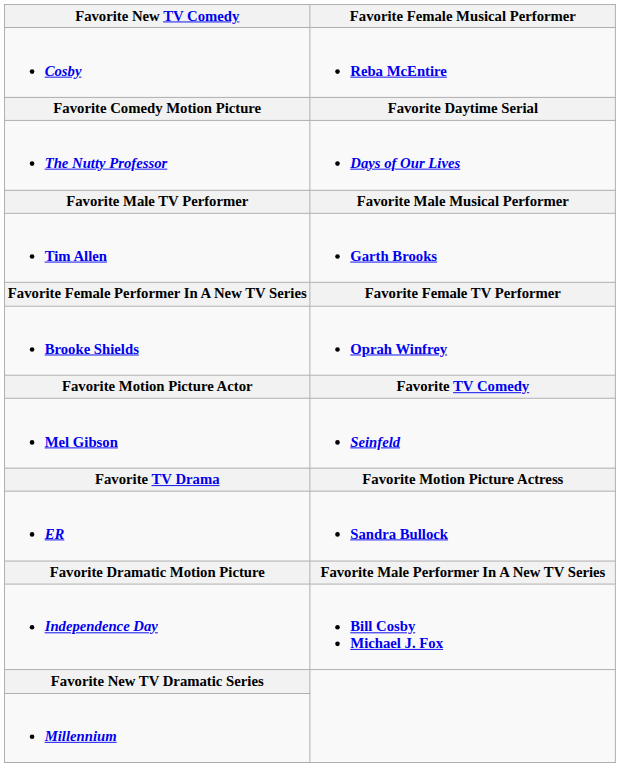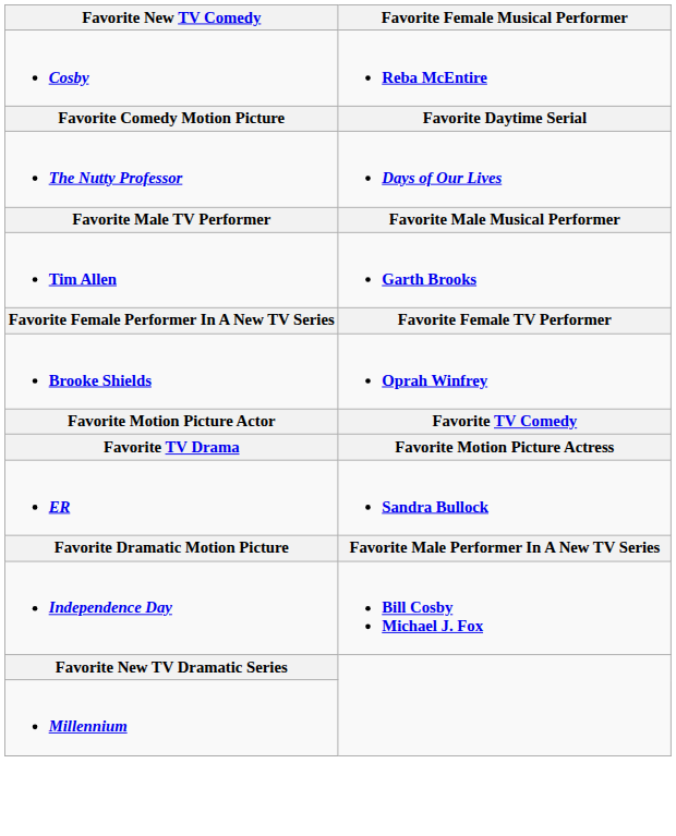 <table class="wikitable">
 <tr>
 <th width="50%">Favorite New <a href='#'>TV Comedy</a></th>
 <th width="50%">Favorite Female Musical Performer</th>
 </tr>
 <tr>
 <td valign="top"><br><ul><li><strong><em><a href='#'>Cosby</a></em></strong></li></ul></td>
 <td valign="top"><br><ul><li><strong><a href='#'>Reba McEntire</a></strong></li></ul></td>
 </tr>
 <tr>
 <th>Favorite Comedy Motion Picture</th>
 <th>Favorite Daytime Serial</th>
 </tr>
 <tr>
 <td valign="top"><br><ul><li><strong><em><a href='#'>The Nutty Professor</a></em></strong></li></ul></td>
 <td valign="top"><br><ul><li><strong><em><a href='#'>Days of Our Lives</a></em></strong></li></ul></td>
 </tr>
 <tr>
 <th>Favorite Male TV Performer</th>
 <th>Favorite Male Musical Performer</th>
 </tr>
 <tr>
 <td valign="top"><br><ul><li><strong><a href='#'>Tim Allen</a></strong></li></ul></td>
 <td valign="top"><br><ul><li><strong><a href='#'>Garth Brooks</a></strong></li></ul></td>
 </tr>
 <tr>
 <th>Favorite Female Performer In A New TV Series</th>
 <th>Favorite Female TV Performer</th>
 </tr>
 <tr>
 <td valign="top"><br><ul><li><strong><a href='#'>Brooke Shields</a></strong></li></ul></td>
 <td valign="top"><br><ul><li><strong><a href='#'>Oprah Winfrey</a></strong></li></ul></td>
 </tr>
 <tr>
 <th>Favorite Motion Picture Actor</th>
 <th>Favorite <a href='#'>TV Comedy</a></th>
 </tr>
 <tr>
-<td valign="top"><br><ul><li><strong><a href='#'>Mel Gibson</a></strong></li></ul></td>
-<td valign="top"><br><ul><li><strong><em><a href='#'>Seinfeld</a></em></strong></li></ul></td>
-</tr>
-<tr>
 <th>Favorite <a href='#'>TV Drama</a></th>
 <th>Favorite Motion Picture Actress</th>
 </tr>
 <tr>
 <td valign="top"><br><ul><li><strong><em><a href='#'>ER</a></em></strong></li></ul></td>
 <td valign="top"><br><ul><li><strong><a href='#'>Sandra Bullock</a></strong></li></ul></td>
 </tr>
 <tr>
 <th>Favorite Dramatic Motion Picture</th>
 <th>Favorite Male Performer In A New TV Series</th>
 </tr>
 <tr>
 <td valign="top"><br><ul><li><strong><a href='#'><em>Independence Day</em></a></strong></li></ul></td>
 <td valign="top"><br><ul><li><strong><a href='#'>Bill Cosby</a></strong></li><li><strong><a href='#'>Michael J. Fox</a></strong></li></ul></td>
 </tr>
 <tr>
 <th>Favorite New TV Dramatic Series</th>
 </tr>
 <tr>
 <td valign="top"><br><ul><li><strong><em><a href='#'>Millennium</a></em></strong></li></ul></td>
 </tr>
 <tr>
 </tr>
 </table>
